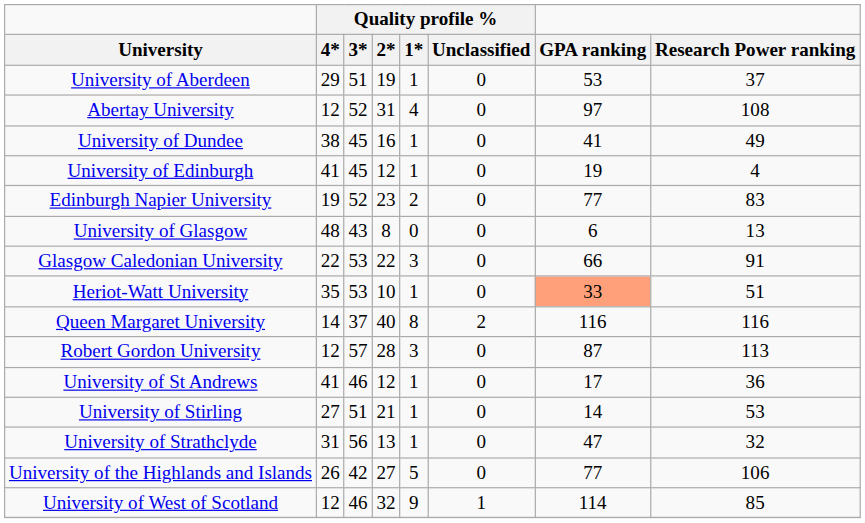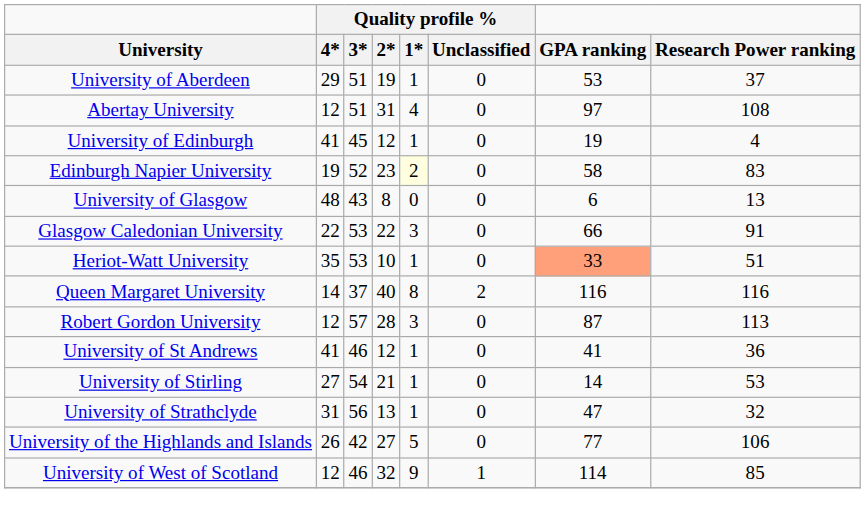 <table class="wikitable sortable plainrowheaders" style="text-align:center;">
 <tr>
 <th colspan="1" rowspan="1" style="border: none; background: none;"></th>
 <th colspan="5">Quality profile %</th>
 </tr>
 <tr>
 <th>University</th>
 <th>4*</th>
 <th>3*</th>
 <th>2*</th>
 <th>1*</th>
 <th>Unclassified</th>
 <th>GPA ranking</th>
 <th>Research Power ranking</th>
 </tr>
 <tr>
 <td><a href='#'>University of Aberdeen</a></td>
 <td>29</td>
 <td>51</td>
 <td>19</td>
 <td>1</td>
 <td>0</td>
 <td>53</td>
 <td>37</td>
 </tr>
 <tr>
 <td><a href='#'>Abertay University</a></td>
 <td>12</td>
-<td>52</td>
+<td>51</td>
 <td>31</td>
 <td>4</td>
 <td>0</td>
 <td>97</td>
 <td>108</td>
-</tr>
-<tr>
-<td><a href='#'>University of Dundee</a></td>
-<td>38</td>
-<td>45</td>
-<td>16</td>
-<td>1</td>
-<td>0</td>
-<td>41</td>
-<td>49</td>
 </tr>
 <tr>
 <td><a href='#'>University of Edinburgh</a></td>
 <td>41</td>
 <td>45</td>
 <td>12</td>
 <td>1</td>
 <td>0</td>
 <td>19</td>
 <td>4</td>
 </tr>
 <tr>
 <td><a href='#'>Edinburgh Napier University</a></td>
 <td>19</td>
 <td>52</td>
 <td>23</td>
-<td>2</td>
+<td style="background: lightyellow;">2</td>
 <td>0</td>
-<td>77</td>
+<td>58</td>
 <td>83</td>
 </tr>
 <tr>
 <td><a href='#'>University of Glasgow</a></td>
 <td>48</td>
 <td>43</td>
 <td>8</td>
 <td>0</td>
 <td>0</td>
 <td>6</td>
 <td>13</td>
 </tr>
 <tr>
 <td><a href='#'>Glasgow Caledonian University</a></td>
 <td>22</td>
 <td>53</td>
 <td>22</td>
 <td>3</td>
 <td>0</td>
 <td>66</td>
 <td>91</td>
 </tr>
 <tr>
 <td><a href='#'>Heriot-Watt University</a></td>
 <td>35</td>
 <td>53</td>
 <td>10</td>
 <td>1</td>
 <td>0</td>
 <td style="background: lightsalmon;">33</td>
 <td>51</td>
 </tr>
 <tr>
 <td><a href='#'>Queen Margaret University</a></td>
 <td>14</td>
 <td>37</td>
 <td>40</td>
 <td>8</td>
 <td>2</td>
 <td>116</td>
 <td>116</td>
 </tr>
 <tr>
 <td><a href='#'>Robert Gordon University</a></td>
 <td>12</td>
 <td>57</td>
 <td>28</td>
 <td>3</td>
 <td>0</td>
 <td>87</td>
 <td>113</td>
 </tr>
 <tr>
 <td><a href='#'>University of St Andrews</a></td>
 <td>41</td>
 <td>46</td>
 <td>12</td>
 <td>1</td>
 <td>0</td>
-<td>17</td>
+<td>41</td>
 <td>36</td>
 </tr>
 <tr>
 <td><a href='#'>University of Stirling</a></td>
 <td>27</td>
-<td>51</td>
+<td>54</td>
 <td>21</td>
 <td>1</td>
 <td>0</td>
 <td>14</td>
 <td>53</td>
 </tr>
 <tr>
 <td><a href='#'>University of Strathclyde</a></td>
 <td>31</td>
 <td>56</td>
 <td>13</td>
 <td>1</td>
 <td>0</td>
 <td>47</td>
 <td>32</td>
 </tr>
 <tr>
 <td><a href='#'>University of the Highlands and Islands</a></td>
 <td>26</td>
 <td>42</td>
 <td>27</td>
 <td>5</td>
 <td>0</td>
 <td>77</td>
 <td>106</td>
 </tr>
 <tr>
 <td><a href='#'>University of West of Scotland</a></td>
 <td>12</td>
 <td>46</td>
 <td>32</td>
 <td>9</td>
 <td>1</td>
 <td>114</td>
 <td>85</td>
 </tr>
 <tr>
 </tr>
 </table>
